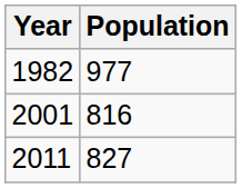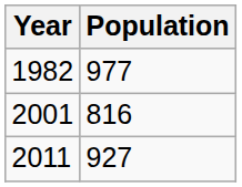 <table class=wikitable>
 <tr>
 <th>Year</th>
 <th>Population</th>
 </tr>
 <tr>
 <td>1982</td>
 <td>977</td>
 </tr>
 <tr>
 <td>2001</td>
 <td>816</td>
 </tr>
 <tr>
 <td>2011</td>
-<td>827</td>
+<td>927</td>
 </tr>
 </table>
